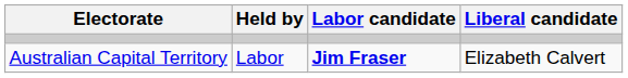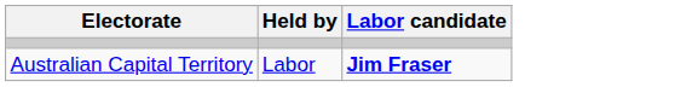 <table class="wikitable">
 <tr>
 <th>Electorate</th>
 <th>Held by</th>
 <th><a href='#'>Labor</a> candidate</th>
-<th><a href='#'>Liberal</a> candidate</th>
 </tr>
 <tr bgcolor="#cccccc">
-<td></td>
 <td></td>
 <td></td>
 <td></td>
 </tr>
 <tr>
 <td><a href='#'>Australian Capital Territory</a></td>
 <td><a href='#'>Labor</a></td>
 <td><strong><a href='#'>Jim Fraser</a></strong></td>
-<td>Elizabeth Calvert</td>
 </tr>
 </table>
